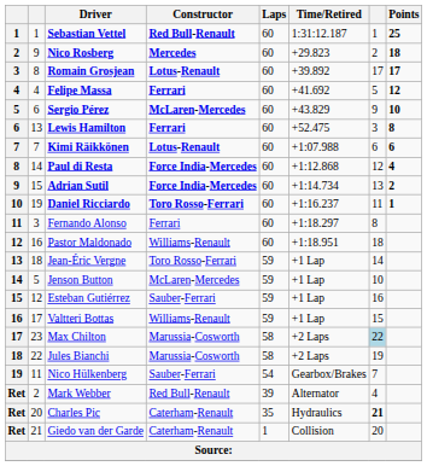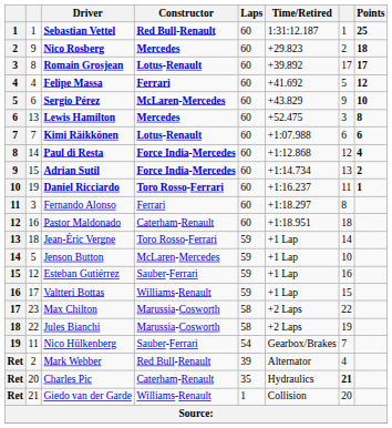 <table class=wikitable style="font-size:85%">
 <tr>
 <th></th>
 <th></th>
 <th>Driver</th>
 <th>Constructor</th>
 <th>Laps</th>
 <th>Time/Retired</th>
 <th></th>
 <th>Points</th>
 </tr>
 <tr>
 <th>1</th>
 <td align="center">1</td>
 <td> <strong><a href='#'>Sebastian Vettel</a></strong></td>
 <td><strong><a href='#'>Red Bull</a>-<a href='#'>Renault</a></strong></td>
 <td>60</td>
 <td>1:31:12.187</td>
 <td>1</td>
 <td><strong>25</strong></td>
 </tr>
 <tr>
 <th>2</th>
 <td align="center">9</td>
 <td> <strong><a href='#'>Nico Rosberg</a></strong></td>
 <td><strong><a href='#'>Mercedes</a></strong></td>
 <td>60</td>
 <td>+29.823</td>
 <td>2</td>
 <td><strong>18</strong></td>
 </tr>
 <tr>
 <th>3</th>
 <td align="center">8</td>
 <td> <strong><a href='#'>Romain Grosjean</a></strong></td>
 <td><strong><a href='#'>Lotus</a>-<a href='#'>Renault</a></strong></td>
 <td>60</td>
 <td>+39.892</td>
 <td>17</td>
 <td><strong>17</strong></td>
 </tr>
 <tr>
 <th>4</th>
 <td align="center">4</td>
 <td> <strong><a href='#'>Felipe Massa</a></strong></td>
 <td><strong><a href='#'>Ferrari</a></strong></td>
 <td>60</td>
 <td>+41.692</td>
 <td>5</td>
 <td><strong>12</strong></td>
 </tr>
 <tr>
 <th>5</th>
 <td align="center">6</td>
 <td> <strong><a href='#'>Sergio Pérez</a></strong></td>
 <td><strong><a href='#'>McLaren</a>-<a href='#'>Mercedes</a></strong></td>
 <td>60</td>
 <td>+43.829</td>
 <td>9</td>
 <td><strong>10</strong></td>
 </tr>
 <tr>
 <th>6</th>
 <td align="center">13</td>
 <td> <strong><a href='#'>Lewis Hamilton</a></strong></td>
-<td><strong><a href='#'>Ferrari</a></strong></td>
+<td><strong><a href='#'>Mercedes</a></strong></td>
 <td>60</td>
 <td>+52.475</td>
 <td>3</td>
 <td><strong>8</strong></td>
 </tr>
 <tr>
 <th>7</th>
 <td align="center">7</td>
 <td> <strong><a href='#'>Kimi Räikkönen</a></strong></td>
 <td><strong><a href='#'>Lotus</a>-<a href='#'>Renault</a></strong></td>
 <td>60</td>
 <td>+1:07.988</td>
 <td>6</td>
 <td><strong>6</strong></td>
 </tr>
 <tr>
 <th>8</th>
 <td align="center">14</td>
 <td> <strong><a href='#'>Paul di Resta</a></strong></td>
 <td><strong><a href='#'>Force India</a>-<a href='#'>Mercedes</a></strong></td>
 <td>60</td>
 <td>+1:12.868</td>
 <td>12</td>
 <td><strong>4</strong></td>
 </tr>
 <tr>
 <th>9</th>
 <td align="center">15</td>
 <td> <strong><a href='#'>Adrian Sutil</a></strong></td>
 <td><strong><a href='#'>Force India</a>-<a href='#'>Mercedes</a></strong></td>
 <td>60</td>
 <td>+1:14.734</td>
 <td>13</td>
 <td><strong>2</strong></td>
 </tr>
 <tr>
 <th>10</th>
 <td align="center">19</td>
 <td> <strong><a href='#'>Daniel Ricciardo</a></strong></td>
 <td><strong><a href='#'>Toro Rosso</a>-<a href='#'>Ferrari</a></strong></td>
 <td>60</td>
 <td>+1:16.237</td>
 <td>11</td>
 <td><strong>1</strong></td>
 </tr>
 <tr>
 <th>11</th>
 <td align="center">3</td>
 <td> <a href='#'>Fernando Alonso</a></td>
 <td><a href='#'>Ferrari</a></td>
 <td>60</td>
 <td>+1:18.297</td>
 <td>8</td>
 <td></td>
 </tr>
 <tr>
 <th>12</th>
 <td align="center">16</td>
 <td> <a href='#'>Pastor Maldonado</a></td>
-<td><a href='#'>Williams</a>-<a href='#'>Renault</a></td>
+<td><a href='#'>Caterham</a>-<a href='#'>Renault</a></td>
 <td>60</td>
 <td>+1:18.951</td>
 <td>18</td>
 <td></td>
 </tr>
 <tr>
 <th>13</th>
 <td align="center">18</td>
 <td> <a href='#'>Jean-Éric Vergne</a></td>
 <td><a href='#'>Toro Rosso</a>-<a href='#'>Ferrari</a></td>
 <td>59</td>
 <td>+1 Lap</td>
 <td>14</td>
 <td></td>
 </tr>
 <tr>
 <th>14</th>
 <td align="center">5</td>
 <td> <a href='#'>Jenson Button</a></td>
 <td><a href='#'>McLaren</a>-<a href='#'>Mercedes</a></td>
 <td>59</td>
 <td>+1 Lap</td>
 <td>10</td>
 <td></td>
 </tr>
 <tr>
 <th>15</th>
 <td align="center">12</td>
 <td> <a href='#'>Esteban Gutiérrez</a></td>
 <td><a href='#'>Sauber</a>-<a href='#'>Ferrari</a></td>
 <td>59</td>
 <td>+1 Lap</td>
 <td>16</td>
 <td></td>
 </tr>
 <tr>
 <th>16</th>
 <td align="center">17</td>
 <td> <a href='#'>Valtteri Bottas</a></td>
 <td><a href='#'>Williams</a>-<a href='#'>Renault</a></td>
 <td>59</td>
 <td>+1 Lap</td>
 <td>15</td>
 <td></td>
 </tr>
 <tr>
 <th>17</th>
 <td align="center">23</td>
 <td> <a href='#'>Max Chilton</a></td>
 <td><a href='#'>Marussia</a>-<a href='#'>Cosworth</a></td>
 <td>58</td>
 <td>+2 Laps</td>
-<td style="background: lightblue;">22</td>
+<td>22</td>
 <td></td>
 </tr>
 <tr>
 <th>18</th>
 <td align="center">22</td>
 <td> <a href='#'>Jules Bianchi</a></td>
 <td><a href='#'>Marussia</a>-<a href='#'>Cosworth</a></td>
 <td>58</td>
 <td>+2 Laps</td>
 <td>19</td>
 <td></td>
 </tr>
 <tr>
 <th>19</th>
 <td align="center">11</td>
 <td> <a href='#'>Nico Hülkenberg</a></td>
 <td><a href='#'>Sauber</a>-<a href='#'>Ferrari</a></td>
 <td>54</td>
 <td>Gearbox/Brakes</td>
 <td>7</td>
 <td></td>
 </tr>
 <tr>
 <th>Ret</th>
 <td align="center">2</td>
 <td> <a href='#'>Mark Webber</a></td>
 <td><a href='#'>Red Bull</a>-<a href='#'>Renault</a></td>
 <td>39</td>
 <td>Alternator</td>
 <td>4</td>
 <td></td>
 </tr>
 <tr>
 <th>Ret</th>
 <td align="center">20</td>
 <td> <a href='#'>Charles Pic</a></td>
 <td><a href='#'>Caterham</a>-<a href='#'>Renault</a></td>
 <td>35</td>
 <td>Hydraulics</td>
 <td><strong>21</strong></td>
 <td></td>
 </tr>
 <tr>
 <th>Ret</th>
 <td align="center">21</td>
 <td> <a href='#'>Giedo van der Garde</a></td>
-<td><a href='#'>Caterham</a>-<a href='#'>Renault</a></td>
+<td><a href='#'>Williams</a>-<a href='#'>Renault</a></td>
 <td>1</td>
 <td>Collision</td>
 <td>20</td>
 <td></td>
 </tr>
 <tr>
 <th colspan=8>Source:</th>
 </tr>
 <tr>
 </tr>
 </table>
